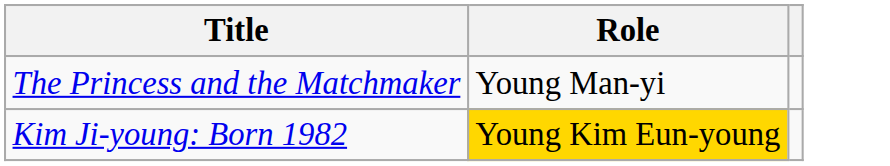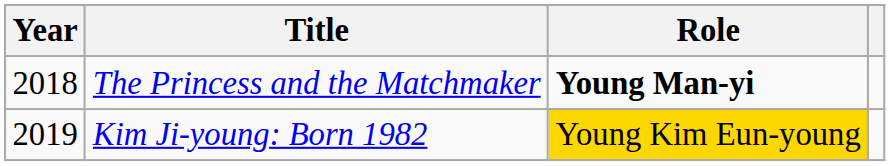 <table class="wikitable">
 <tr>
+<th scope="col">Year</th>
 <th scope="col">Title</th>
 <th scope="col">Role</th>
 <th scope="col" class="unsortable"></th>
 </tr>
 <tr>
+<td>2018</td>
 <td><em><a href='#'>The Princess and the Matchmaker</a></em></td>
-<td>Young Man-yi</td>
+<td><strong>Young Man-yi</strong></td>
 <td></td>
 </tr>
 <tr>
+<td>2019</td>
 <td><a href='#'><em>Kim Ji-young: Born 1982</em></a></td>
 <td style="background: gold;">Young Kim Eun-young</td>
 <td></td>
 </tr>
 </table>
